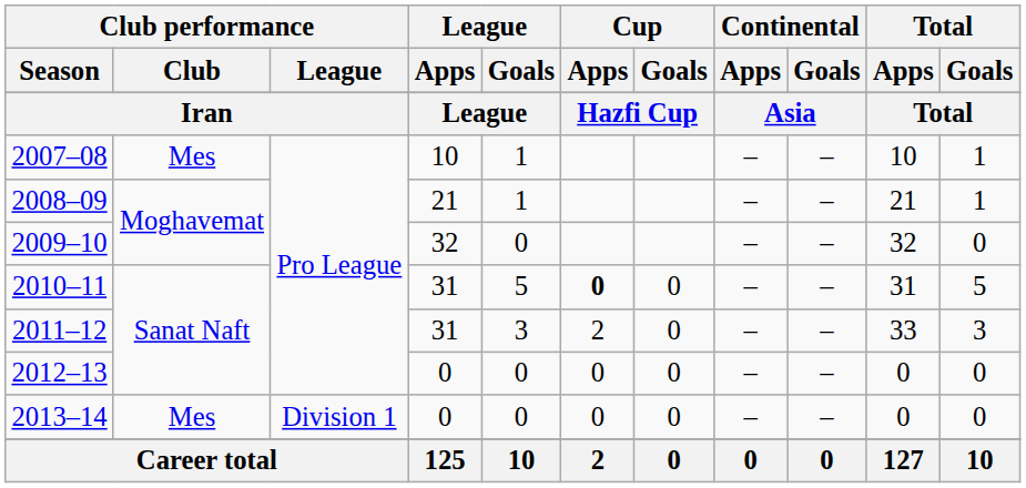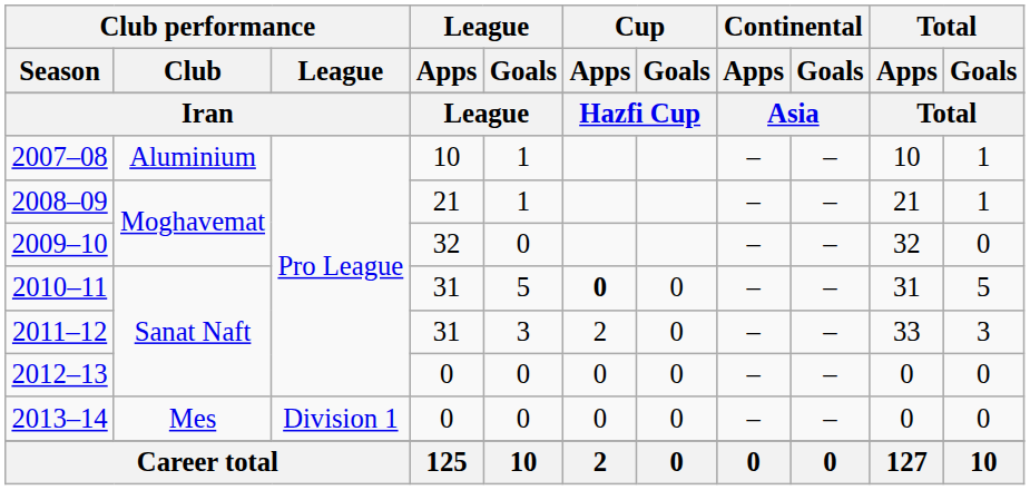 <table class="wikitable" style="text-align:center">
 <tr>
 <th colspan=3>Club performance</th>
 <th colspan=2>League</th>
 <th colspan=2>Cup</th>
 <th colspan=2>Continental</th>
 <th colspan=2>Total</th>
 </tr>
 <tr>
 <th>Season</th>
 <th>Club</th>
 <th>League</th>
 <th>Apps</th>
 <th>Goals</th>
 <th>Apps</th>
 <th>Goals</th>
 <th>Apps</th>
 <th>Goals</th>
 <th>Apps</th>
 <th>Goals</th>
 </tr>
 <tr>
 </tr>
 <tr>
 <th colspan=3>Iran</th>
 <th colspan=2>League</th>
 <th colspan=2><a href='#'>Hazfi Cup</a></th>
 <th colspan=2><a href='#'>Asia</a></th>
 <th colspan=2>Total</th>
 </tr>
 <tr>
 <td><a href='#'>2007–08</a></td>
-<td rowspan="1"><a href='#'>Mes</a></td>
+<td rowspan="1"><a href='#'>Aluminium</a></td>
 <td rowspan="6"><a href='#'>Pro League</a></td>
 <td>10</td>
 <td>1</td>
 <td></td>
 <td></td>
 <td>–</td>
 <td>–</td>
 <td>10</td>
 <td>1</td>
 </tr>
 <tr>
 <td><a href='#'>2008–09</a></td>
 <td rowspan="2"><a href='#'>Moghavemat</a></td>
 <td>21</td>
 <td>1</td>
 <td></td>
 <td></td>
 <td>–</td>
 <td>–</td>
 <td>21</td>
 <td>1</td>
 </tr>
 <tr>
 <td><a href='#'>2009–10</a></td>
 <td>32</td>
 <td>0</td>
 <td></td>
 <td></td>
 <td>–</td>
 <td>–</td>
 <td>32</td>
 <td>0</td>
 </tr>
 <tr>
 <td><a href='#'>2010–11</a></td>
 <td rowspan="3"><a href='#'>Sanat Naft</a></td>
 <td>31</td>
 <td>5</td>
 <td><strong>0</strong></td>
 <td>0</td>
 <td>–</td>
 <td>–</td>
 <td>31</td>
 <td>5</td>
 </tr>
 <tr>
 <td><a href='#'>2011–12</a></td>
 <td>31</td>
 <td>3</td>
 <td>2</td>
 <td>0</td>
 <td>–</td>
 <td>–</td>
 <td>33</td>
 <td>3</td>
 </tr>
 <tr>
 <td><a href='#'>2012–13</a></td>
 <td>0</td>
 <td>0</td>
 <td>0</td>
 <td>0</td>
 <td>–</td>
 <td>–</td>
 <td>0</td>
 <td>0</td>
 </tr>
 <tr>
 <td><a href='#'>2013–14</a></td>
 <td rowspan="1"><a href='#'>Mes</a></td>
 <td rowspan="1"><a href='#'>Division 1</a></td>
 <td>0</td>
 <td>0</td>
 <td>0</td>
 <td>0</td>
 <td>–</td>
 <td>–</td>
 <td>0</td>
 <td>0</td>
 </tr>
 <tr>
 </tr>
 <tr>
 <th colspan=3>Career total</th>
 <th>125</th>
 <th>10</th>
 <th>2</th>
 <th>0</th>
 <th>0</th>
 <th>0</th>
 <th>127</th>
 <th>10</th>
 </tr>
 </table>
